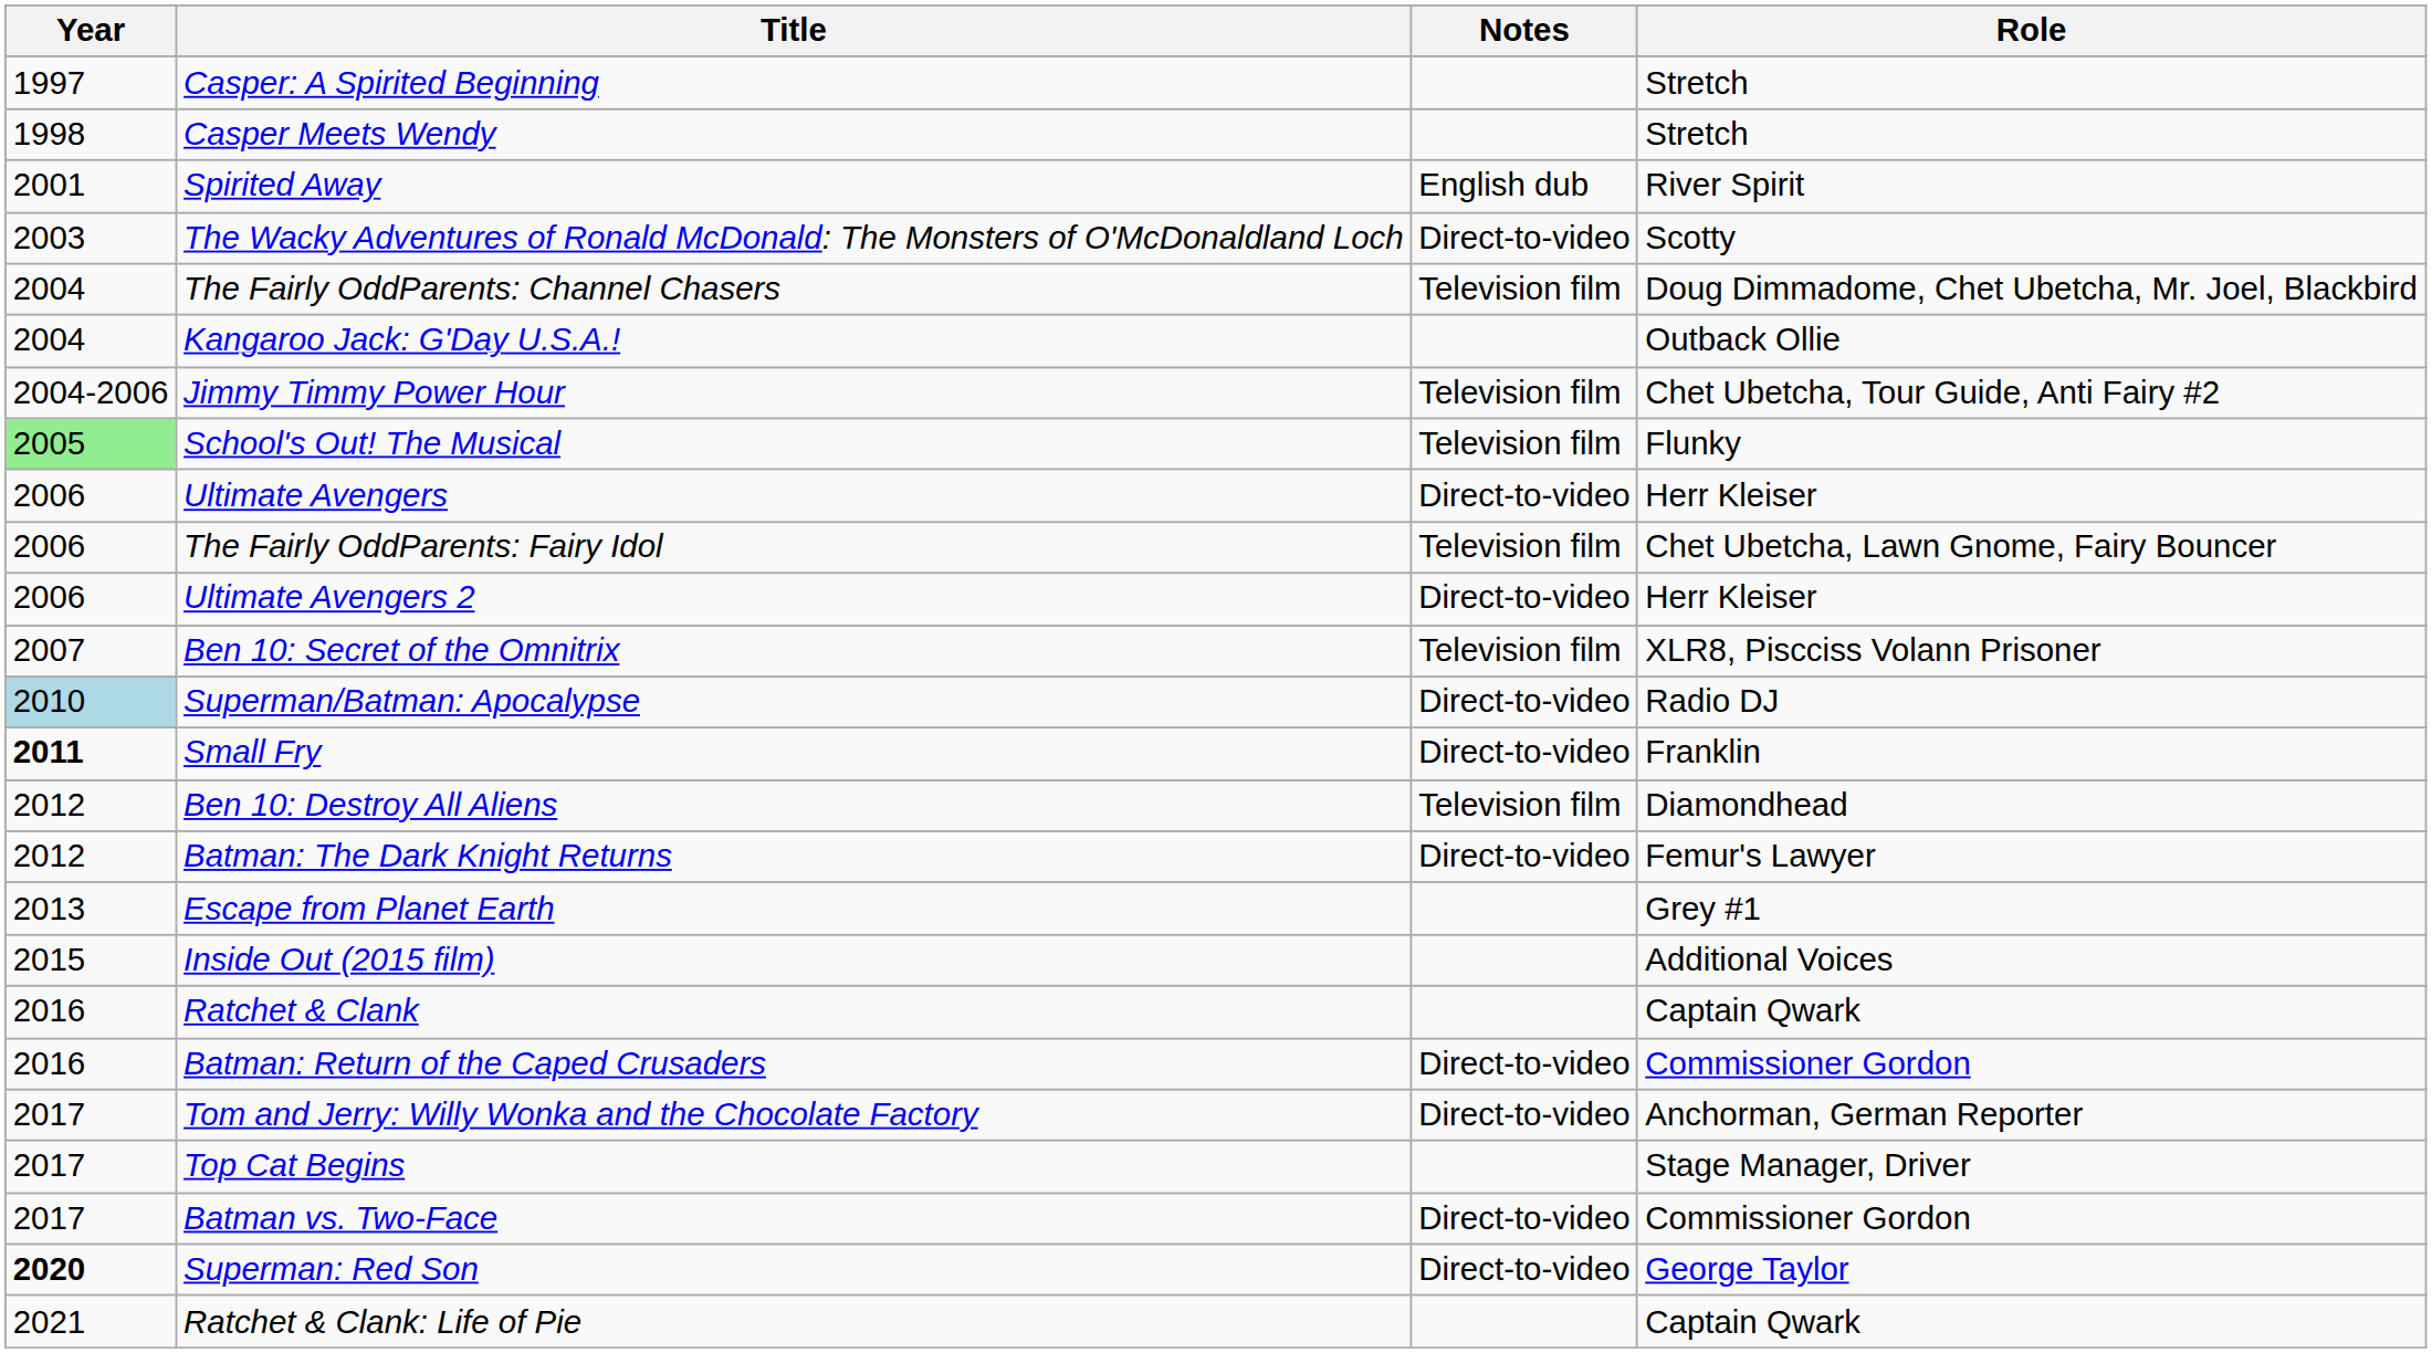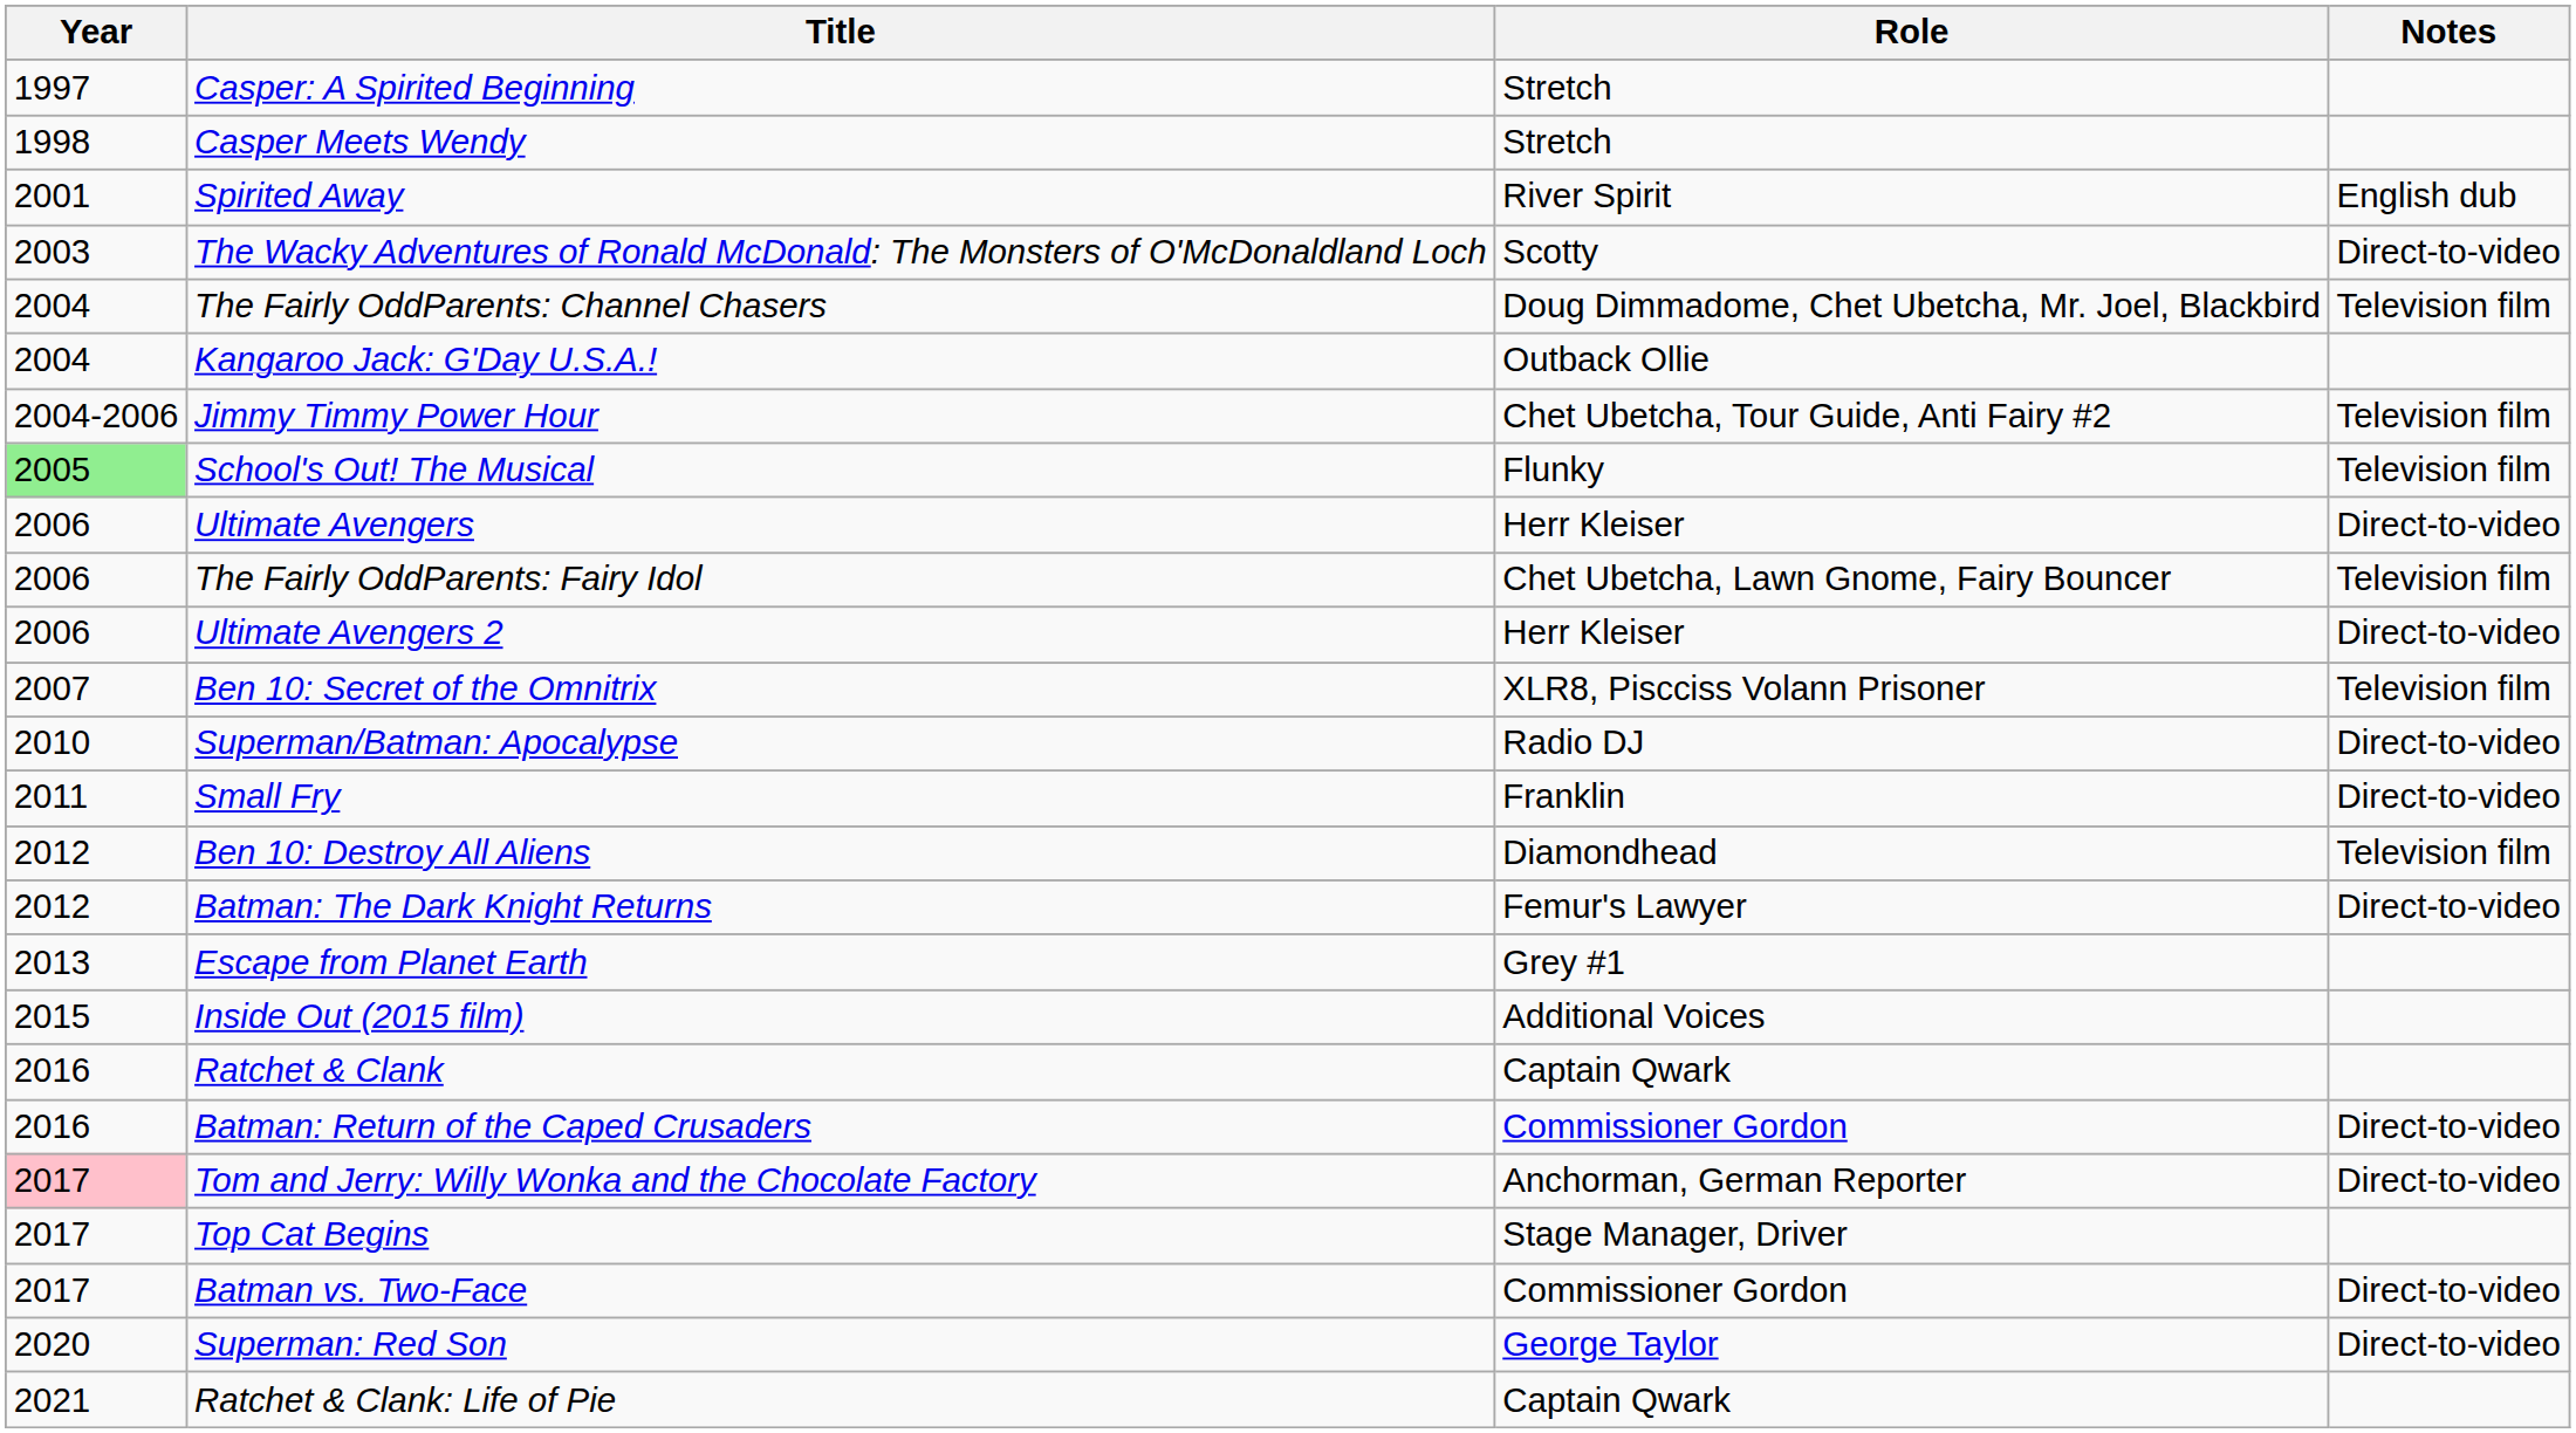 <table class="wikitable">
 <tr>
 <th>Year</th>
 <th>Title</th>
+<th>Role</th>
 <th>Notes</th>
-<th>Role</th>
 </tr>
 <tr>
 <td>1997</td>
 <td><em><a href='#'>Casper: A Spirited Beginning</a></em></td>
+<td>Stretch</td>
 <td></td>
-<td>Stretch</td>
 </tr>
 <tr>
 <td>1998</td>
 <td><em><a href='#'>Casper Meets Wendy</a></em></td>
+<td>Stretch</td>
 <td></td>
-<td>Stretch</td>
 </tr>
 <tr>
 <td>2001</td>
 <td><em><a href='#'>Spirited Away</a></em></td>
+<td>River Spirit</td>
 <td>English dub</td>
-<td>River Spirit</td>
 </tr>
 <tr>
 <td>2003</td>
 <td><em><a href='#'>The Wacky Adventures of Ronald McDonald</a>: The Monsters of O'McDonaldland Loch</em></td>
+<td>Scotty</td>
 <td>Direct-to-video</td>
-<td>Scotty</td>
 </tr>
 <tr>
 <td>2004</td>
 <td><em>The Fairly OddParents: Channel Chasers</em></td>
+<td>Doug Dimmadome, Chet Ubetcha, Mr. Joel, Blackbird</td>
 <td>Television film</td>
-<td>Doug Dimmadome, Chet Ubetcha, Mr. Joel, Blackbird</td>
 </tr>
 <tr>
 <td>2004</td>
 <td><em><a href='#'>Kangaroo Jack: G'Day U.S.A.!</a></em></td>
+<td>Outback Ollie</td>
 <td></td>
-<td>Outback Ollie</td>
 </tr>
 <tr>
 <td>2004-2006</td>
 <td><em><a href='#'>Jimmy Timmy Power Hour</a></em></td>
+<td>Chet Ubetcha, Tour Guide, Anti Fairy #2</td>
 <td>Television film</td>
-<td>Chet Ubetcha, Tour Guide, Anti Fairy #2</td>
 </tr>
 <tr>
 <td style="background: lightgreen;">2005</td>
 <td><em><a href='#'>School's Out! The Musical</a></em></td>
+<td>Flunky</td>
 <td>Television film</td>
-<td>Flunky</td>
 </tr>
 <tr>
 <td>2006</td>
 <td><em><a href='#'>Ultimate Avengers</a></em></td>
+<td>Herr Kleiser</td>
 <td>Direct-to-video</td>
-<td>Herr Kleiser</td>
 </tr>
 <tr>
 <td>2006</td>
 <td><em>The Fairly OddParents: Fairy Idol</em></td>
+<td>Chet Ubetcha, Lawn Gnome, Fairy Bouncer</td>
 <td>Television film</td>
-<td>Chet Ubetcha, Lawn Gnome, Fairy Bouncer</td>
 </tr>
 <tr>
 <td>2006</td>
 <td><em><a href='#'>Ultimate Avengers 2</a></em></td>
+<td>Herr Kleiser</td>
 <td>Direct-to-video</td>
-<td>Herr Kleiser</td>
 </tr>
 <tr>
 <td>2007</td>
 <td><em><a href='#'>Ben 10: Secret of the Omnitrix</a></em></td>
+<td>XLR8, Piscciss Volann Prisoner</td>
 <td>Television film</td>
-<td>XLR8, Piscciss Volann Prisoner</td>
 </tr>
 <tr>
-<td style="background: lightblue;">2010</td>
+<td>2010</td>
 <td><em><a href='#'>Superman/Batman: Apocalypse</a></em></td>
+<td>Radio DJ</td>
 <td>Direct-to-video</td>
-<td>Radio DJ</td>
 </tr>
 <tr>
-<td><strong>2011</strong></td>
+<td>2011</td>
 <td><em><a href='#'>Small Fry</a></em></td>
+<td>Franklin</td>
 <td>Direct-to-video</td>
-<td>Franklin</td>
 </tr>
 <tr>
 <td>2012</td>
 <td><em><a href='#'>Ben 10: Destroy All Aliens</a></em></td>
+<td>Diamondhead</td>
 <td>Television film</td>
-<td>Diamondhead</td>
 </tr>
 <tr>
 <td>2012</td>
 <td><em><a href='#'>Batman: The Dark Knight Returns</a></em></td>
+<td>Femur's Lawyer</td>
 <td>Direct-to-video</td>
-<td>Femur's Lawyer</td>
 </tr>
 <tr>
 <td>2013</td>
 <td><em><a href='#'>Escape from Planet Earth</a></em></td>
+<td>Grey #1</td>
 <td></td>
-<td>Grey #1</td>
 </tr>
 <tr>
 <td>2015</td>
 <td><em><a href='#'>Inside Out (2015 film)</a></em></td>
+<td>Additional Voices</td>
 <td></td>
-<td>Additional Voices</td>
 </tr>
 <tr>
 <td>2016</td>
 <td><em><a href='#'>Ratchet & Clank</a></em></td>
+<td>Captain Qwark</td>
 <td></td>
-<td>Captain Qwark</td>
 </tr>
 <tr>
 <td>2016</td>
 <td><em><a href='#'>Batman: Return of the Caped Crusaders</a></em></td>
+<td><a href='#'>Commissioner Gordon</a></td>
 <td>Direct-to-video</td>
-<td><a href='#'>Commissioner Gordon</a></td>
 </tr>
 <tr>
-<td>2017</td>
+<td style="background: pink;">2017</td>
 <td><em><a href='#'>Tom and Jerry: Willy Wonka and the Chocolate Factory</a></em></td>
+<td>Anchorman, German Reporter</td>
 <td>Direct-to-video</td>
-<td>Anchorman, German Reporter</td>
 </tr>
 <tr>
 <td>2017</td>
 <td><em><a href='#'>Top Cat Begins</a></em></td>
+<td>Stage Manager, Driver</td>
 <td></td>
-<td>Stage Manager, Driver</td>
 </tr>
 <tr>
 <td>2017</td>
 <td><em><a href='#'>Batman vs. Two-Face</a></em></td>
+<td>Commissioner Gordon</td>
 <td>Direct-to-video</td>
-<td>Commissioner Gordon</td>
 </tr>
 <tr>
-<td><strong>2020</strong></td>
+<td>2020</td>
 <td><em><a href='#'>Superman: Red Son</a></em></td>
+<td><a href='#'>George Taylor</a></td>
 <td>Direct-to-video</td>
-<td><a href='#'>George Taylor</a></td>
 </tr>
 <tr>
 <td>2021</td>
 <td><em>Ratchet & Clank: Life of Pie</em></td>
+<td>Captain Qwark</td>
 <td></td>
-<td>Captain Qwark</td>
 </tr>
 </table>
